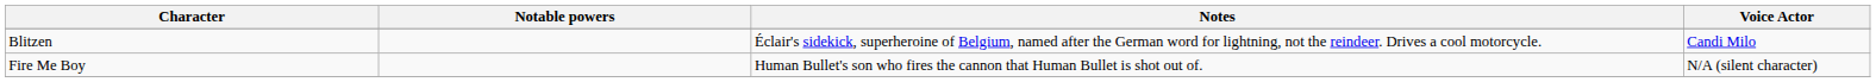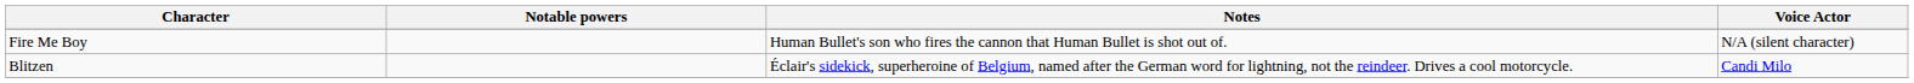 <table class="wikitable" width=100%>
 <tr>
 <th width=20%>Character</th>
 <th width=20%>Notable powers</th>
 <th width=50%>Notes</th>
 <th width=30%>Voice Actor</th>
 </tr>
 <tr bgcolor="#dddddd">
 </tr>
 <tr>
+<td>Fire Me Boy</td>
+<td></td>
+<td>Human Bullet's son who fires the cannon that Human Bullet is shot out of.</td>
+<td>N/A (silent character)</td>
+</tr>
+<tr>
 <td>Blitzen</td>
 <td></td>
 <td>Éclair's <a href='#'>sidekick</a>, superheroine of <a href='#'>Belgium</a>, named after the German word for lightning, not the <a href='#'>reindeer</a>. Drives a cool motorcycle.</td>
 <td><a href='#'>Candi Milo</a></td>
 </tr>
 <tr>
-<td>Fire Me Boy</td>
-<td></td>
-<td>Human Bullet's son who fires the cannon that Human Bullet is shot out of.</td>
-<td>N/A (silent character)</td>
-</tr>
-<tr>
 </tr>
 </table>
